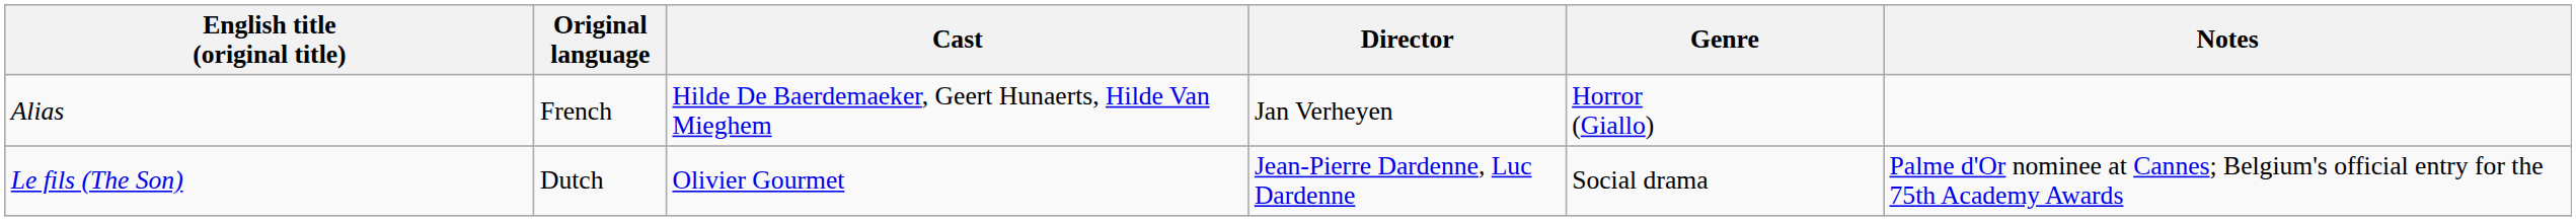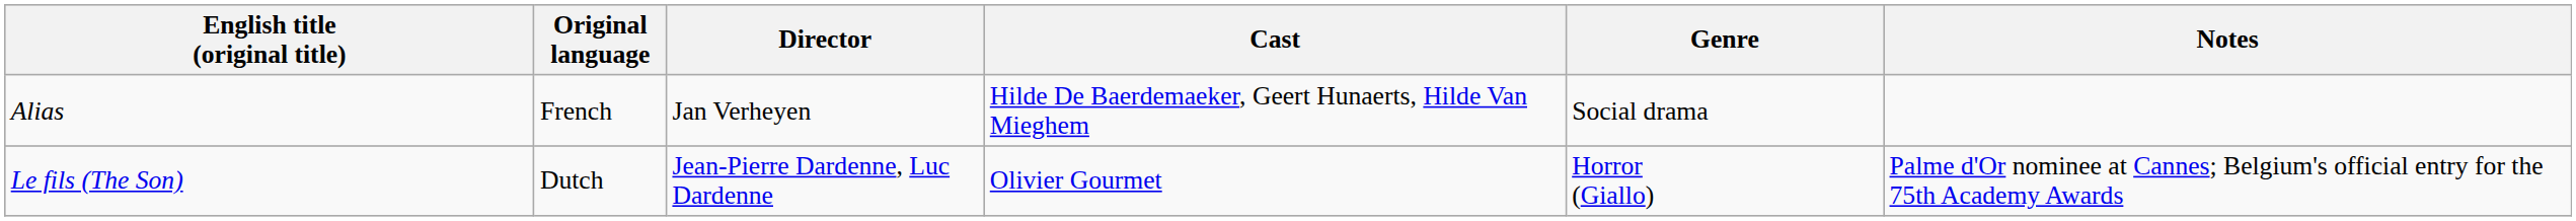 <table class="wikitable" width= "100%">
 <tr>
 <th width=20%>English title <br> (original title)</th>
 <th width=5%>Original language</th>
+<th width=12%>Director</th>
 <th width=22%>Cast</th>
-<th width=12%>Director</th>
 <th width=12%>Genre</th>
 <th width=26%>Notes</th>
 </tr>
 <tr>
 <td><em>Alias</em></td>
 <td>French</td>
+<td>Jan Verheyen</td>
 <td><a href='#'>Hilde De Baerdemaeker</a>, Geert Hunaerts, <a href='#'>Hilde Van Mieghem</a></td>
-<td>Jan Verheyen</td>
-<td><a href='#'>Horror</a> <br> (<a href='#'>Giallo</a>)</td>
+<td>Social drama</td>
 <td></td>
 </tr>
 <tr>
 <td><em><a href='#'>Le fils (The Son)</a></em></td>
 <td>Dutch</td>
+<td><a href='#'>Jean-Pierre Dardenne</a>, <a href='#'>Luc Dardenne</a></td>
 <td><a href='#'>Olivier Gourmet</a></td>
-<td><a href='#'>Jean-Pierre Dardenne</a>, <a href='#'>Luc Dardenne</a></td>
-<td>Social drama</td>
+<td><a href='#'>Horror</a> <br> (<a href='#'>Giallo</a>)</td>
 <td><a href='#'>Palme d'Or</a> nominee at <a href='#'>Cannes</a>; Belgium's official entry for the <a href='#'>75th Academy Awards</a></td>
 </tr>
 </table>
